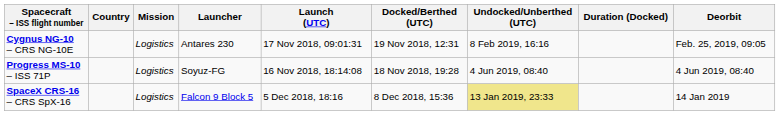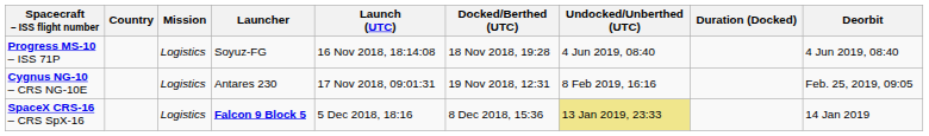 <table class="wikitable" width="100%">
 <tr>
 <th style="text-align: center;">Spacecraft<br><small>– ISS flight number</small></th>
 <th style="text-align: center;">Country</th>
 <th style="text-align: center;">Mission</th>
 <th style="text-align: center;">Launcher</th>
 <th style="text-align: center;">Launch<br>(<a href='#'>UTC</a>)</th>
 <th style="text-align: center;">Docked/Berthed<br>(UTC) </th>
 <th style="text-align: center;">Undocked/Unberthed<br>(UTC)</th>
 <th style="text-align: center;">Duration (Docked)</th>
 <th style="text-align: center;">Deorbit</th>
 </tr>
 <tr>
+<td><strong><a href='#'>Progress MS-10</a></strong><br> – ISS 71P</td>
+<td></td>
+<td><em>Logistics</em></td>
+<td>Soyuz-FG</td>
+<td>16 Nov 2018, 18:14:08</td>
+<td>18 Nov 2018, 19:28</td>
+<td>4 Jun 2019, 08:40</td>
+<td></td>
+<td>4 Jun 2019, 08:40</td>
+</tr>
+<tr>
 <td><strong><a href='#'>Cygnus NG-10</a></strong><br> – CRS NG-10E</td>
 <td></td>
 <td><em>Logistics</em></td>
 <td>Antares 230</td>
 <td>17 Nov 2018, 09:01:31</td>
 <td>19 Nov 2018, 12:31</td>
 <td>8 Feb 2019, 16:16</td>
 <td></td>
 <td>Feb. 25, 2019, 09:05</td>
 </tr>
 <tr>
-<td><strong><a href='#'>Progress MS-10</a></strong><br> – ISS 71P</td>
-<td></td>
-<td><em>Logistics</em></td>
-<td>Soyuz-FG</td>
-<td>16 Nov 2018, 18:14:08</td>
-<td>18 Nov 2018, 19:28</td>
-<td>4 Jun 2019, 08:40</td>
-<td></td>
-<td>4 Jun 2019, 08:40</td>
-</tr>
-<tr>
 <td><strong><a href='#'>SpaceX CRS-16</a></strong><br> – CRS SpX-16</td>
 <td></td>
 <td><em>Logistics</em></td>
-<td><a href='#'>Falcon 9 Block 5</a></td>
+<td><strong><a href='#'>Falcon 9 Block 5</a></strong></td>
 <td>5 Dec 2018, 18:16</td>
 <td>8 Dec 2018, 15:36</td>
 <td style="background: khaki;">13 Jan 2019, 23:33</td>
 <td></td>
 <td>14 Jan 2019</td>
 </tr>
 </table>
